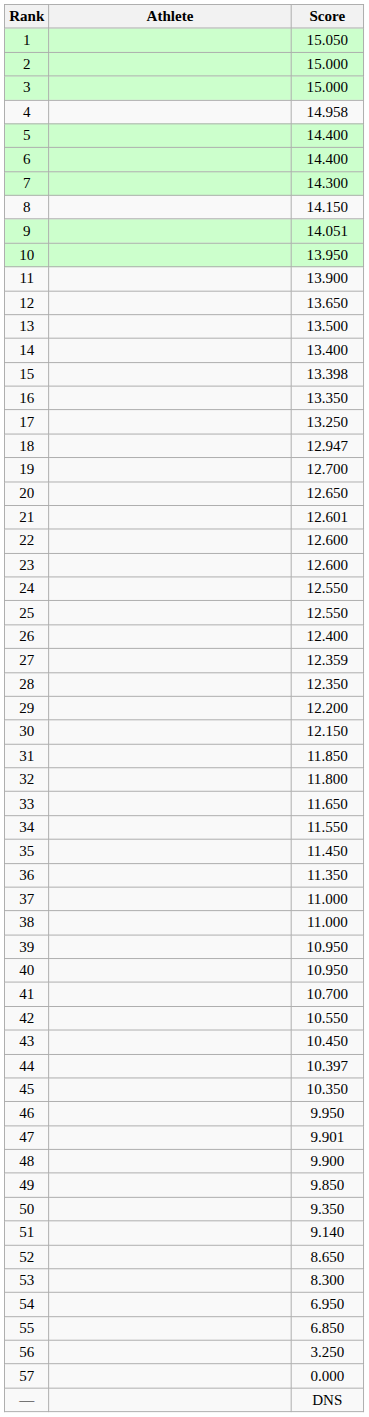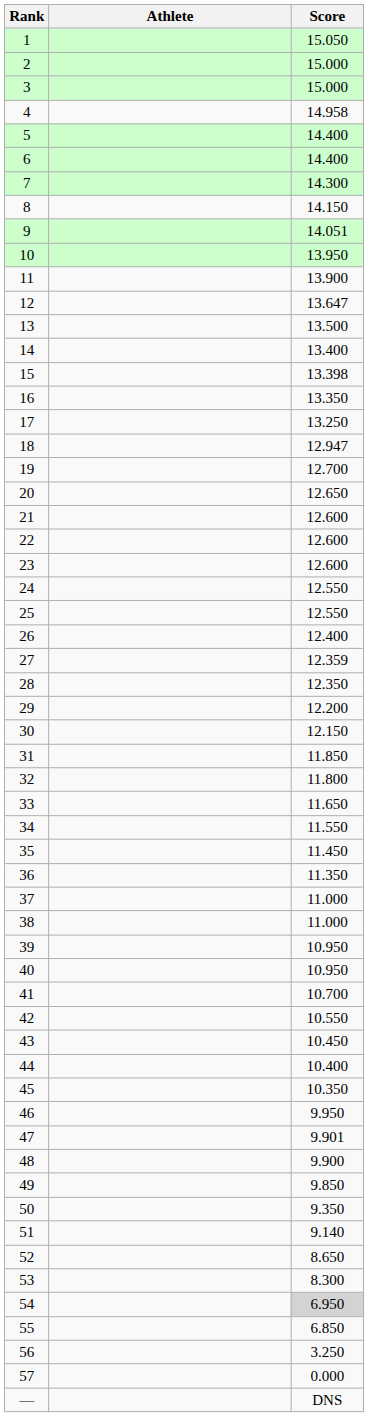 <table class=wikitable style="text-align:center">
 <tr>
 <th width=40>Rank</th>
 <th width=250>Athlete</th>
 <th width=70>Score</th>
 </tr>
 <tr bgcolor="ccffcc">
 <td>1</td>
 <td align=left></td>
 <td>15.050</td>
 </tr>
 <tr bgcolor="ccffcc">
 <td>2</td>
 <td align=left></td>
 <td>15.000</td>
 </tr>
 <tr bgcolor="ccffcc">
 <td>3</td>
 <td align=left></td>
 <td>15.000</td>
 </tr>
 <tr>
 <td>4</td>
 <td align=left></td>
 <td>14.958</td>
 </tr>
 <tr bgcolor="ccffcc">
 <td>5</td>
 <td align=left></td>
 <td>14.400</td>
 </tr>
 <tr bgcolor="ccffcc">
 <td>6</td>
 <td align=left></td>
 <td>14.400</td>
 </tr>
 <tr bgcolor="ccffcc">
 <td>7</td>
 <td align=left></td>
 <td>14.300</td>
 </tr>
 <tr>
 <td>8</td>
 <td align=left></td>
 <td>14.150</td>
 </tr>
 <tr bgcolor="ccffcc">
 <td>9</td>
 <td align=left></td>
 <td>14.051</td>
 </tr>
 <tr bgcolor="ccffcc">
 <td>10</td>
 <td align=left></td>
 <td>13.950</td>
 </tr>
 <tr>
 <td>11</td>
 <td align=left></td>
 <td>13.900</td>
 </tr>
 <tr>
 <td>12</td>
 <td align=left></td>
-<td>13.650</td>
+<td>13.647</td>
 </tr>
 <tr>
 <td>13</td>
 <td align=left></td>
 <td>13.500</td>
 </tr>
 <tr>
 <td>14</td>
 <td align=left></td>
 <td>13.400</td>
 </tr>
 <tr>
 <td>15</td>
 <td align=left></td>
 <td>13.398</td>
 </tr>
 <tr>
 <td>16</td>
 <td align=left></td>
 <td>13.350</td>
 </tr>
 <tr>
 <td>17</td>
 <td align=left></td>
 <td>13.250</td>
 </tr>
 <tr>
 <td>18</td>
 <td align=left></td>
 <td>12.947</td>
 </tr>
 <tr>
 <td>19</td>
 <td align=left></td>
 <td>12.700</td>
 </tr>
 <tr>
 <td>20</td>
 <td align=left></td>
 <td>12.650</td>
 </tr>
 <tr>
 <td>21</td>
 <td align=left></td>
-<td>12.601</td>
+<td>12.600</td>
 </tr>
 <tr>
 <td>22</td>
 <td align=left></td>
 <td>12.600</td>
 </tr>
 <tr>
 <td>23</td>
 <td align=left></td>
 <td>12.600</td>
 </tr>
 <tr>
 <td>24</td>
 <td align=left></td>
 <td>12.550</td>
 </tr>
 <tr>
 <td>25</td>
 <td align=left></td>
 <td>12.550</td>
 </tr>
 <tr>
 <td>26</td>
 <td align=left></td>
 <td>12.400</td>
 </tr>
 <tr>
 <td>27</td>
 <td align=left></td>
 <td>12.359</td>
 </tr>
 <tr>
 <td>28</td>
 <td align=left></td>
 <td>12.350</td>
 </tr>
 <tr>
 <td>29</td>
 <td align=left></td>
 <td>12.200</td>
 </tr>
 <tr>
 <td>30</td>
 <td align=left></td>
 <td>12.150</td>
 </tr>
 <tr>
 <td>31</td>
 <td align=left></td>
 <td>11.850</td>
 </tr>
 <tr>
 <td>32</td>
 <td align=left></td>
 <td>11.800</td>
 </tr>
 <tr>
 <td>33</td>
 <td align=left></td>
 <td>11.650</td>
 </tr>
 <tr>
 <td>34</td>
 <td align=left></td>
 <td>11.550</td>
 </tr>
 <tr>
 <td>35</td>
 <td align=left></td>
 <td>11.450</td>
 </tr>
 <tr>
 <td>36</td>
 <td align=left></td>
 <td>11.350</td>
 </tr>
 <tr>
 <td>37</td>
 <td align=left></td>
 <td>11.000</td>
 </tr>
 <tr>
 <td>38</td>
 <td align=left></td>
 <td>11.000</td>
 </tr>
 <tr>
 <td>39</td>
 <td align=left></td>
 <td>10.950</td>
 </tr>
 <tr>
 <td>40</td>
 <td align=left></td>
 <td>10.950</td>
 </tr>
 <tr>
 <td>41</td>
 <td align=left></td>
 <td>10.700</td>
 </tr>
 <tr>
 <td>42</td>
 <td align=left></td>
 <td>10.550</td>
 </tr>
 <tr>
 <td>43</td>
 <td align=left></td>
 <td>10.450</td>
 </tr>
 <tr>
 <td>44</td>
 <td align=left></td>
-<td>10.397</td>
+<td>10.400</td>
 </tr>
 <tr>
 <td>45</td>
 <td align=left></td>
 <td>10.350</td>
 </tr>
 <tr>
 <td>46</td>
 <td align=left></td>
 <td>9.950</td>
 </tr>
 <tr>
 <td>47</td>
 <td align=left></td>
 <td>9.901</td>
 </tr>
 <tr>
 <td>48</td>
 <td align=left></td>
 <td>9.900</td>
 </tr>
 <tr>
 <td>49</td>
 <td align=left></td>
 <td>9.850</td>
 </tr>
 <tr>
 <td>50</td>
 <td align=left></td>
 <td>9.350</td>
 </tr>
 <tr>
 <td>51</td>
 <td align=left></td>
 <td>9.140</td>
 </tr>
 <tr>
 <td>52</td>
 <td align=left></td>
 <td>8.650</td>
 </tr>
 <tr>
 <td>53</td>
 <td align=left></td>
 <td>8.300</td>
 </tr>
 <tr>
 <td>54</td>
 <td align=left></td>
-<td>6.950</td>
+<td style="background: lightgrey;">6.950</td>
 </tr>
 <tr>
 <td>55</td>
 <td align=left></td>
 <td>6.850</td>
 </tr>
 <tr>
 <td>56</td>
 <td align=left></td>
 <td>3.250</td>
 </tr>
 <tr>
 <td>57</td>
 <td align=left></td>
 <td>0.000</td>
 </tr>
 <tr>
 <td>—</td>
 <td align=left></td>
 <td>DNS</td>
 </tr>
 </table>
